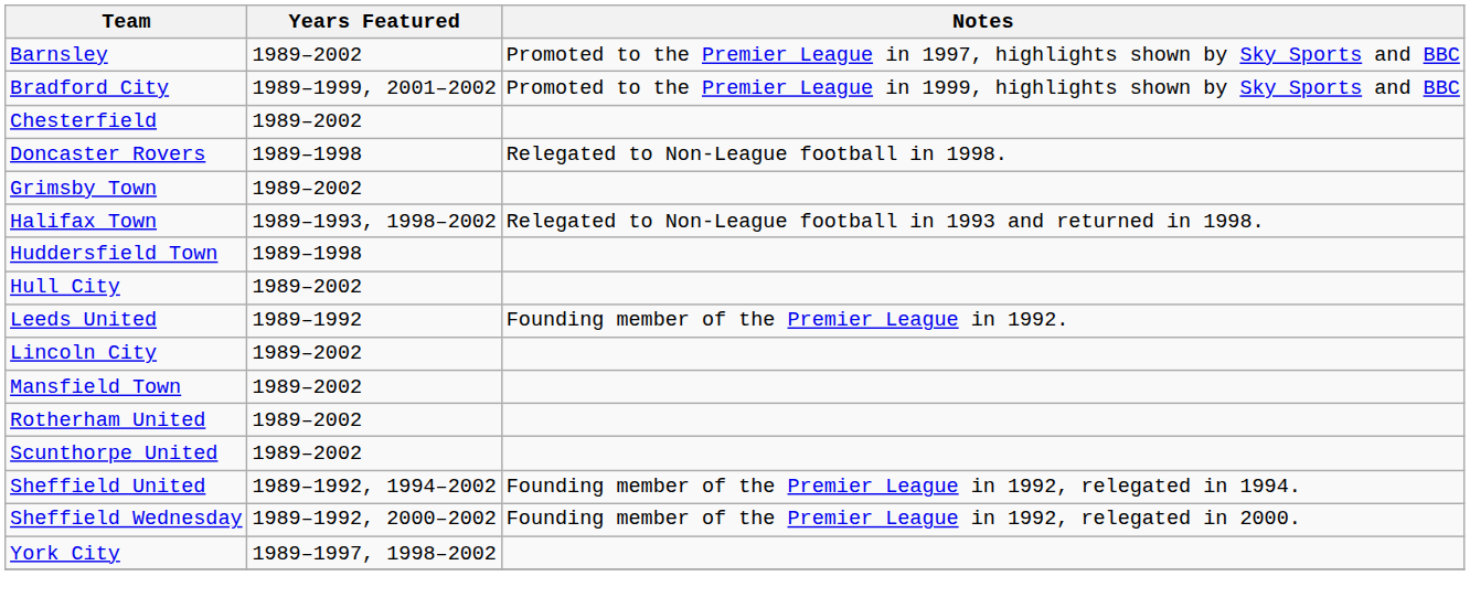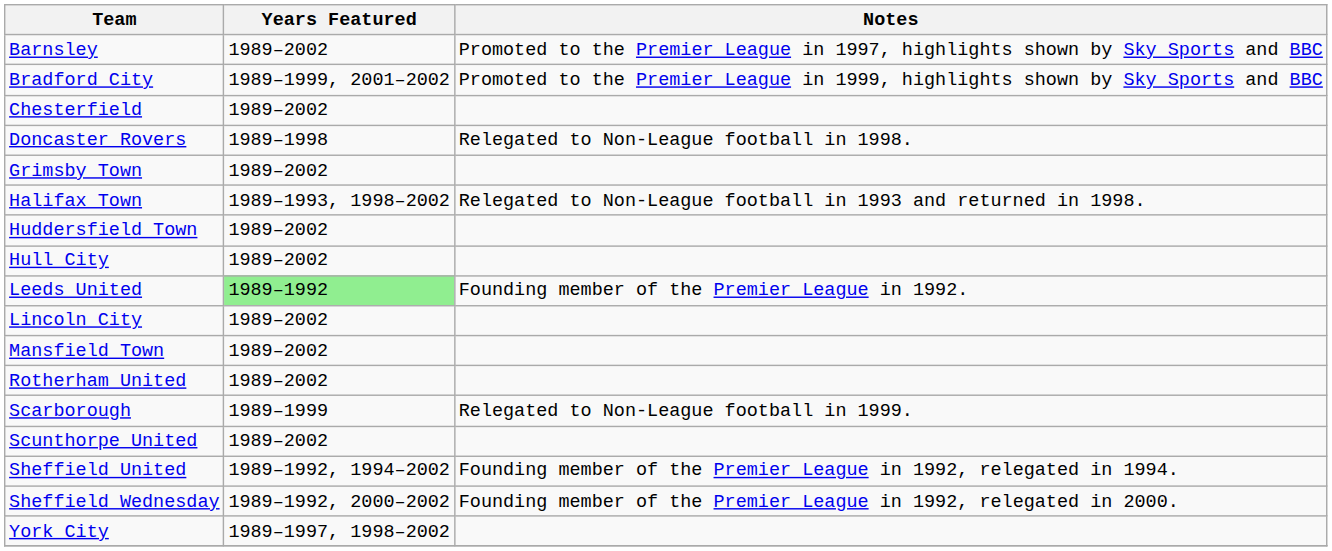 <table class="wikitable">
 <tr>
 <th>Team</th>
 <th>Years Featured</th>
 <th>Notes</th>
 </tr>
 <tr>
 <td><a href='#'>Barnsley</a></td>
 <td>1989–2002</td>
 <td>Promoted to the <a href='#'>Premier League</a> in 1997, highlights shown by <a href='#'>Sky Sports</a> and <a href='#'>BBC</a></td>
 </tr>
 <tr>
 <td><a href='#'>Bradford City</a></td>
 <td>1989–1999, 2001–2002</td>
 <td>Promoted to the <a href='#'>Premier League</a> in 1999, highlights shown by <a href='#'>Sky Sports</a> and <a href='#'>BBC</a></td>
 </tr>
 <tr>
 <td><a href='#'>Chesterfield</a></td>
 <td>1989–2002</td>
 <td></td>
 </tr>
 <tr>
 <td><a href='#'>Doncaster Rovers</a></td>
 <td>1989–1998</td>
 <td>Relegated to Non-League football in 1998.</td>
 </tr>
 <tr>
 <td><a href='#'>Grimsby Town</a></td>
 <td>1989–2002</td>
 <td></td>
 </tr>
 <tr>
 <td><a href='#'>Halifax Town</a></td>
 <td>1989–1993, 1998–2002</td>
 <td>Relegated to Non-League football in 1993 and returned in 1998.</td>
 </tr>
 <tr>
 <td><a href='#'>Huddersfield Town</a></td>
-<td>1989–1998</td>
+<td>1989–2002</td>
 <td></td>
 </tr>
 <tr>
 <td><a href='#'>Hull City</a></td>
 <td>1989–2002</td>
 <td></td>
 </tr>
 <tr>
 <td><a href='#'>Leeds United</a></td>
-<td>1989–1992</td>
+<td style="background: lightgreen;">1989–1992</td>
 <td>Founding member of the <a href='#'>Premier League</a> in 1992.</td>
 </tr>
 <tr>
 <td><a href='#'>Lincoln City</a></td>
 <td>1989–2002</td>
 <td></td>
 </tr>
 <tr>
 <td><a href='#'>Mansfield Town</a></td>
 <td>1989–2002</td>
 <td></td>
 </tr>
 <tr>
 <td><a href='#'>Rotherham United</a></td>
 <td>1989–2002</td>
 <td></td>
+</tr>
+<tr>
+<td><a href='#'>Scarborough</a></td>
+<td>1989–1999</td>
+<td>Relegated to Non-League football in 1999.</td>
 </tr>
 <tr>
 <td><a href='#'>Scunthorpe United</a></td>
 <td>1989–2002</td>
 <td></td>
 </tr>
 <tr>
 <td><a href='#'>Sheffield United</a></td>
 <td>1989–1992, 1994–2002</td>
 <td>Founding member of the <a href='#'>Premier League</a> in 1992, relegated in 1994.</td>
 </tr>
 <tr>
 <td><a href='#'>Sheffield Wednesday</a></td>
 <td>1989–1992, 2000–2002</td>
 <td>Founding member of the <a href='#'>Premier League</a> in 1992, relegated in 2000.</td>
 </tr>
 <tr>
 <td><a href='#'>York City</a></td>
 <td>1989–1997, 1998–2002</td>
 <td></td>
 </tr>
 <tr>
 </tr>
 </table>
